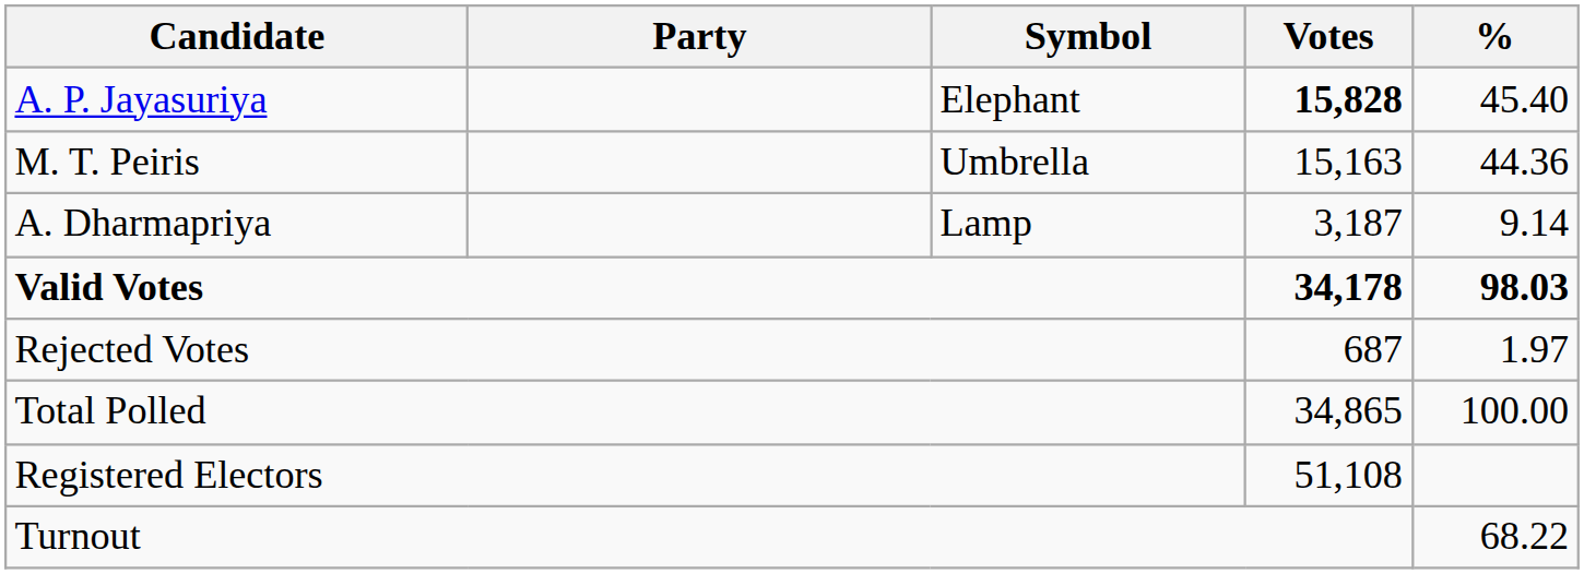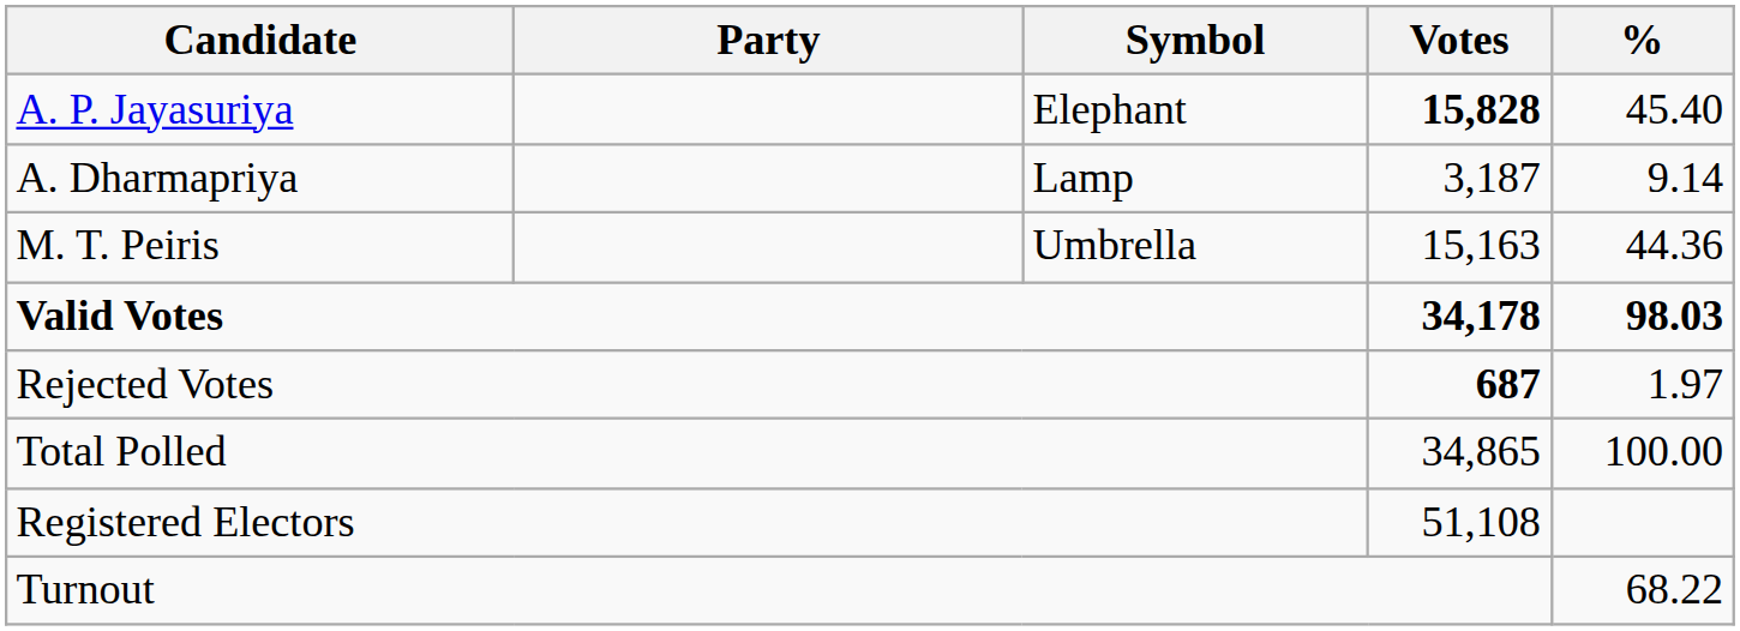 <table class="wikitable" border="1" style="text-align:right;">
 <tr>
 <th align=left width="180">Candidate</th>
 <th align=left width="180">Party</th>
 <th align=left width="120">Symbol</th>
 <th align=left width="60">Votes</th>
 <th align=left width="60">%</th>
 </tr>
 <tr>
 <td align=left><a href='#'>A. P. Jayasuriya</a></td>
 <td></td>
 <td align=left>Elephant</td>
 <td align=right><strong>15,828</strong></td>
 <td align=right>45.40</td>
 </tr>
 <tr>
+<td align=left>A. Dharmapriya</td>
+<td></td>
+<td align=left>Lamp</td>
+<td align=right>3,187</td>
+<td align=right>9.14</td>
+</tr>
+<tr>
 <td align=left>M. T. Peiris</td>
 <td></td>
 <td align=left>Umbrella</td>
 <td align=right>15,163</td>
 <td align=right>44.36</td>
-</tr>
-<tr>
-<td align=left>A. Dharmapriya</td>
-<td></td>
-<td align=left>Lamp</td>
-<td align=right>3,187</td>
-<td align=right>9.14</td>
 </tr>
 <tr>
 <td align=left colspan=3><strong>Valid Votes</strong></td>
 <td align=right><strong>34,178</strong></td>
 <td align=right><strong>98.03</strong></td>
 </tr>
 <tr>
 <td align=left colspan=3>Rejected Votes</td>
-<td align=right>687</td>
+<td align=right><strong>687</strong></td>
 <td align=right>1.97</td>
 </tr>
 <tr>
 <td align=left colspan=3>Total Polled</td>
 <td align=right>34,865</td>
 <td align=right>100.00</td>
 </tr>
 <tr>
 <td align=left colspan=3>Registered Electors</td>
 <td align=right>51,108</td>
 <td></td>
 </tr>
 <tr>
 <td align=left colspan=4>Turnout</td>
 <td align=right>68.22</td>
 </tr>
 </table>
